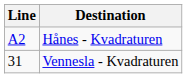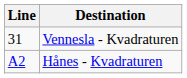 <table class="wikitable sortable">
 <tr>
 <th>Line</th>
 <th>Destination</th>
 </tr>
 <tr>
+<td>31</td>
+<td><a href='#'>Vennesla</a> - Kvadraturen</td>
+</tr>
+<tr>
 <td><a href='#'>A2</a></td>
 <td><a href='#'>Hånes</a> - <a href='#'>Kvadraturen</a></td>
 </tr>
-<tr>
-<td>31</td>
-<td><a href='#'>Vennesla</a> - Kvadraturen</td>
-</tr>
 </table>
